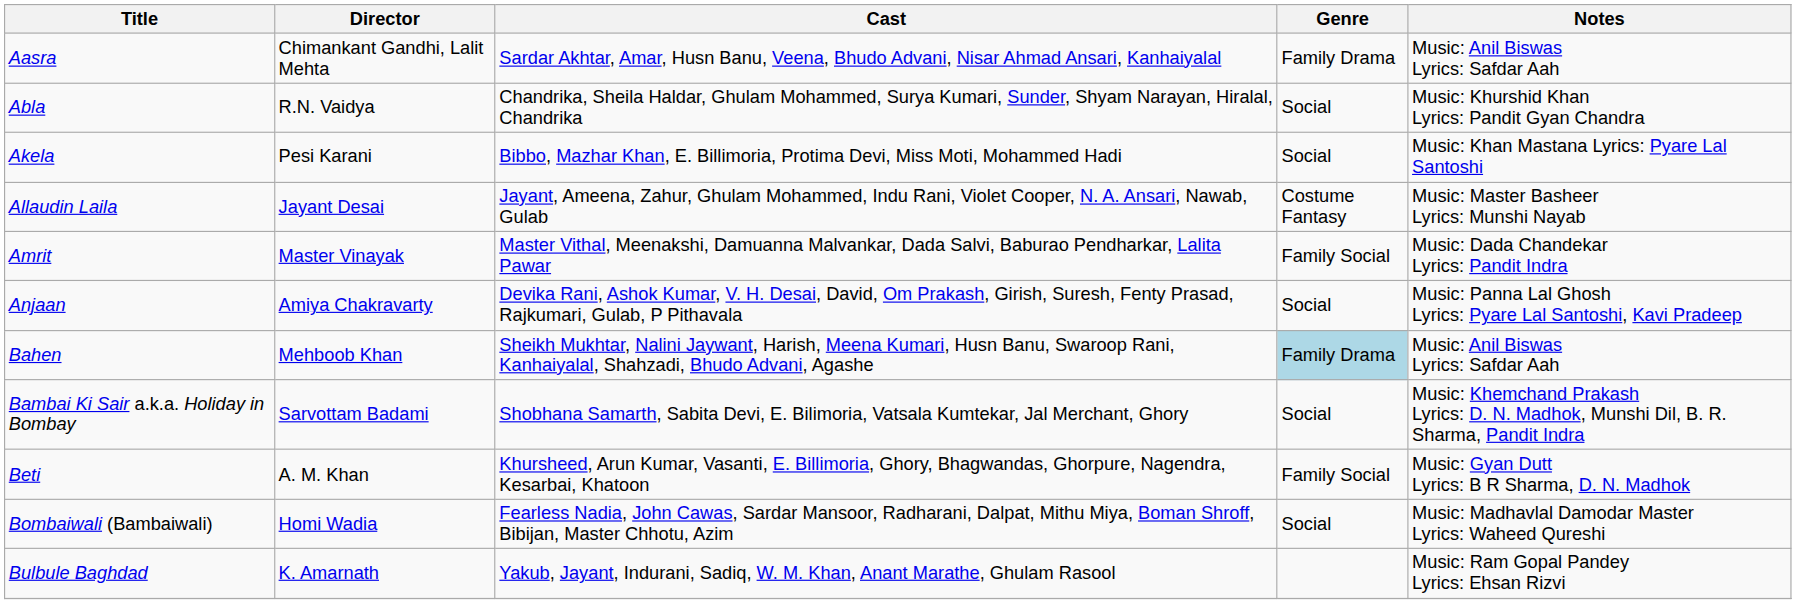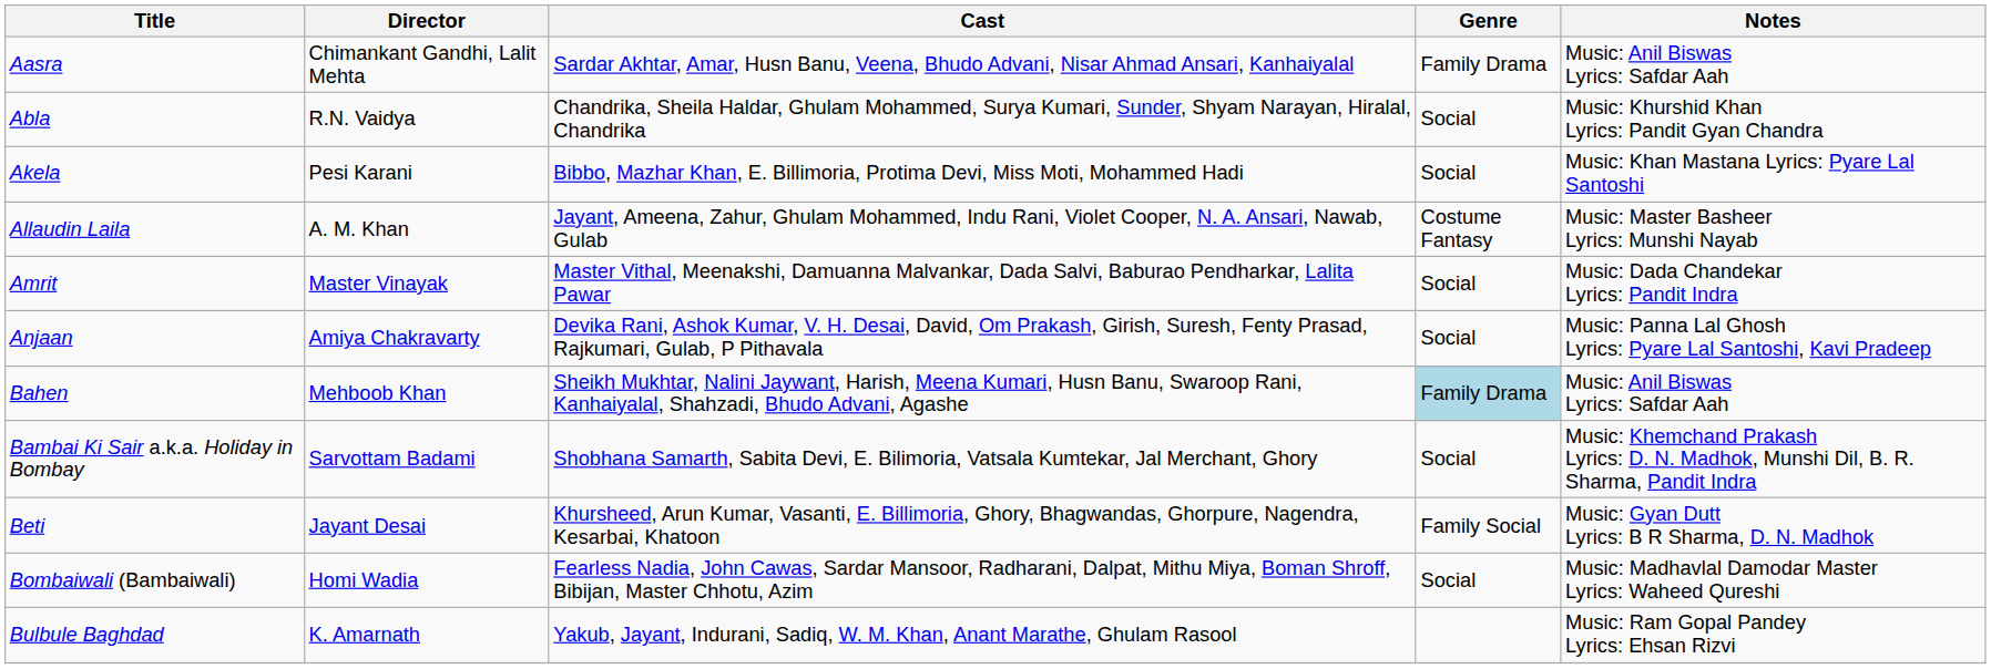 <table class="wikitable sortable">
 <tr>
 <th>Title</th>
 <th>Director</th>
 <th>Cast</th>
 <th>Genre</th>
 <th>Notes</th>
 </tr>
 <tr>
 <td><em><a href='#'>Aasra</a></em></td>
 <td>Chimankant Gandhi, Lalit Mehta</td>
 <td><a href='#'>Sardar Akhtar</a>, <a href='#'>Amar</a>, Husn Banu, <a href='#'>Veena</a>, <a href='#'>Bhudo Advani</a>, <a href='#'>Nisar Ahmad Ansari</a>, <a href='#'>Kanhaiyalal</a></td>
 <td>Family Drama</td>
 <td>Music: <a href='#'>Anil Biswas</a><br>Lyrics: Safdar Aah</td>
 </tr>
 <tr>
 <td><em><a href='#'>Abla</a></em></td>
 <td>R.N. Vaidya</td>
 <td>Chandrika, Sheila Haldar, Ghulam Mohammed, Surya Kumari, <a href='#'>Sunder</a>, Shyam Narayan, Hiralal, Chandrika</td>
 <td>Social</td>
 <td>Music: Khurshid Khan<br>Lyrics: Pandit Gyan Chandra</td>
 </tr>
 <tr>
 <td><em><a href='#'>Akela</a></em></td>
 <td>Pesi Karani</td>
 <td><a href='#'>Bibbo</a>, <a href='#'>Mazhar Khan</a>, E. Billimoria, Protima Devi, Miss Moti, Mohammed Hadi</td>
 <td>Social</td>
 <td>Music: Khan Mastana Lyrics: <a href='#'>Pyare Lal Santoshi</a></td>
 </tr>
 <tr>
 <td><em><a href='#'>Allaudin Laila</a></em></td>
-<td><a href='#'>Jayant Desai</a></td>
+<td>A. M. Khan</td>
 <td><a href='#'>Jayant</a>, Ameena, Zahur, Ghulam Mohammed, Indu Rani, Violet Cooper, <a href='#'>N. A. Ansari</a>, Nawab, Gulab</td>
 <td>Costume Fantasy</td>
 <td>Music: Master Basheer <br>Lyrics: Munshi Nayab</td>
 </tr>
 <tr>
 <td><em><a href='#'>Amrit</a></em></td>
 <td><a href='#'>Master Vinayak</a></td>
 <td><a href='#'>Master Vithal</a>, Meenakshi, Damuanna Malvankar, Dada Salvi, Baburao Pendharkar, <a href='#'>Lalita Pawar</a></td>
-<td>Family Social</td>
+<td>Social</td>
 <td>Music: Dada Chandekar<br>Lyrics: <a href='#'>Pandit Indra</a></td>
 </tr>
 <tr>
 <td><em><a href='#'>Anjaan</a></em></td>
 <td><a href='#'>Amiya Chakravarty</a></td>
 <td><a href='#'>Devika Rani</a>, <a href='#'>Ashok Kumar</a>, <a href='#'>V. H. Desai</a>, David, <a href='#'>Om Prakash</a>, Girish, Suresh, Fenty Prasad, Rajkumari, Gulab, P Pithavala</td>
 <td>Social</td>
 <td>Music: Panna Lal Ghosh<br>Lyrics: <a href='#'>Pyare Lal Santoshi</a>, <a href='#'>Kavi Pradeep</a></td>
 </tr>
 <tr>
 <td><em><a href='#'>Bahen</a></em></td>
 <td><a href='#'>Mehboob Khan</a></td>
 <td><a href='#'>Sheikh Mukhtar</a>, <a href='#'>Nalini Jaywant</a>, Harish, <a href='#'>Meena Kumari</a>, Husn Banu, Swaroop Rani, <a href='#'>Kanhaiyalal</a>, Shahzadi, <a href='#'>Bhudo Advani</a>, Agashe</td>
 <td style="background: lightblue;">Family Drama</td>
 <td>Music: <a href='#'>Anil Biswas</a><br>Lyrics: Safdar Aah</td>
 </tr>
 <tr>
 <td><em><a href='#'>Bambai Ki Sair</a></em> a.k.a. <em>Holiday in Bombay</em></td>
 <td><a href='#'>Sarvottam Badami</a></td>
 <td><a href='#'>Shobhana Samarth</a>, Sabita Devi, E. Bilimoria, Vatsala Kumtekar, Jal Merchant, Ghory</td>
 <td>Social</td>
 <td>Music: <a href='#'>Khemchand Prakash</a><br>Lyrics: <a href='#'>D. N. Madhok</a>, Munshi Dil, B. R. Sharma, <a href='#'>Pandit Indra</a></td>
 </tr>
 <tr>
 <td><em><a href='#'>Beti</a></em></td>
-<td>A. M. Khan</td>
+<td><a href='#'>Jayant Desai</a></td>
 <td><a href='#'>Khursheed</a>, Arun Kumar, Vasanti, <a href='#'>E. Billimoria</a>,  Ghory, Bhagwandas, Ghorpure, Nagendra, Kesarbai, Khatoon</td>
 <td>Family Social</td>
 <td>Music: <a href='#'>Gyan Dutt</a><br>Lyrics: B R Sharma, <a href='#'>D. N. Madhok</a></td>
 </tr>
 <tr>
 <td><em><a href='#'>Bombaiwali</a></em> (Bambaiwali)</td>
 <td><a href='#'>Homi Wadia</a></td>
 <td><a href='#'>Fearless Nadia</a>, <a href='#'>John Cawas</a>,  Sardar Mansoor, Radharani,  Dalpat, Mithu Miya, <a href='#'>Boman Shroff</a>, Bibijan,  Master Chhotu, Azim</td>
 <td>Social</td>
 <td>Music: Madhavlal Damodar Master<br>Lyrics: Waheed Qureshi</td>
 </tr>
 <tr>
 <td><em><a href='#'>Bulbule Baghdad</a></em></td>
 <td><a href='#'>K. Amarnath</a></td>
 <td><a href='#'>Yakub</a>, <a href='#'>Jayant</a>, Indurani, Sadiq, <a href='#'>W. M. Khan</a>, <a href='#'>Anant Marathe</a>, Ghulam Rasool</td>
 <td></td>
 <td>Music: Ram Gopal Pandey<br>Lyrics: Ehsan Rizvi</td>
 </tr>
 <tr>
 </tr>
 </table>
